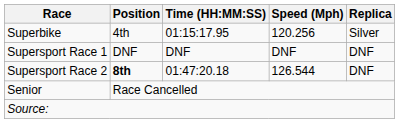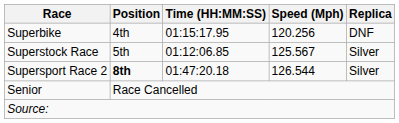 <table class="wikitable">
 <tr>
 <th>Race</th>
 <th>Position</th>
 <th>Time (HH:MM:SS)</th>
 <th>Speed (Mph)</th>
 <th>Replica</th>
 </tr>
 <tr>
 <td>Superbike</td>
 <td>4th</td>
 <td>01:15:17.95</td>
 <td>120.256</td>
-<td>Silver</td>
+<td>DNF</td>
 </tr>
 <tr>
-<td>Supersport Race 1</td>
-<td>DNF</td>
-<td>DNF</td>
-<td>DNF</td>
-<td>DNF</td>
+<td>Superstock Race</td>
+<td>5th</td>
+<td>01:12:06.85</td>
+<td>125.567</td>
+<td>Silver</td>
 </tr>
 <tr>
 <td>Supersport Race 2</td>
 <td><strong>8th</strong></td>
 <td>01:47:20.18</td>
 <td>126.544</td>
-<td>DNF</td>
+<td>Silver</td>
 </tr>
 <tr>
 <td>Senior</td>
 <td colspan="4">Race Cancelled</td>
 </tr>
 <tr>
 <td colspan="5"><em>Source:</em></td>
 </tr>
 </table>
